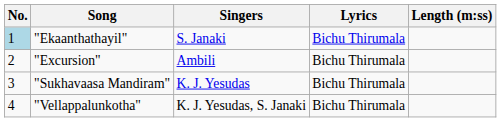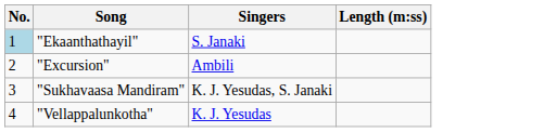 <table class="wikitable" style="font-size:95%;">
 <tr>
 <th>No.</th>
 <th>Song</th>
 <th>Singers</th>
-<th>Lyrics</th>
 <th>Length (m:ss)</th>
 </tr>
 <tr>
 <td style="background: lightblue;">1</td>
 <td>"Ekaanthathayil"</td>
 <td><a href='#'>S. Janaki</a></td>
-<td><a href='#'>Bichu Thirumala</a></td>
 <td></td>
 </tr>
 <tr>
 <td>2</td>
 <td>"Excursion"</td>
 <td><a href='#'>Ambili</a></td>
-<td>Bichu Thirumala</td>
 <td></td>
 </tr>
 <tr>
 <td>3</td>
 <td>"Sukhavaasa Mandiram"</td>
-<td><a href='#'>K. J. Yesudas</a></td>
-<td>Bichu Thirumala</td>
+<td>K. J. Yesudas, S. Janaki</td>
 <td></td>
 </tr>
 <tr>
 <td>4</td>
 <td>"Vellappalunkotha"</td>
-<td>K. J. Yesudas, S. Janaki</td>
-<td>Bichu Thirumala</td>
+<td><a href='#'>K. J. Yesudas</a></td>
 <td></td>
 </tr>
 </table>
